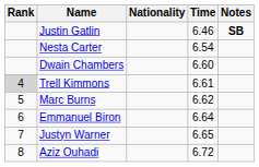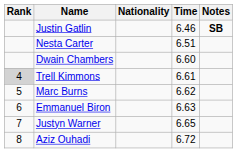 <table class="wikitable sortable" style="text-align:center">
 <tr>
 <th>Rank</th>
 <th>Name</th>
 <th>Nationality</th>
 <th>Time</th>
 <th>Notes</th>
 </tr>
 <tr>
 <td></td>
 <td align=left><a href='#'>Justin Gatlin</a></td>
 <td align=left></td>
 <td>6.46</td>
 <td><strong>SB</strong></td>
 </tr>
 <tr>
 <td></td>
 <td align=left><a href='#'>Nesta Carter</a></td>
 <td align=left></td>
-<td>6.54</td>
+<td>6.51</td>
 <td></td>
 </tr>
 <tr>
 <td></td>
 <td align=left><a href='#'>Dwain Chambers</a></td>
 <td align=left></td>
 <td>6.60</td>
 <td></td>
 </tr>
 <tr>
 <td style="background: lightgrey;">4</td>
 <td align=left><a href='#'>Trell Kimmons</a></td>
 <td align=left></td>
 <td>6.61</td>
 <td></td>
 </tr>
 <tr>
 <td>5</td>
 <td align=left><a href='#'>Marc Burns</a></td>
 <td align=left></td>
 <td>6.62</td>
 <td></td>
 </tr>
 <tr>
 <td>6</td>
 <td align=left><a href='#'>Emmanuel Biron</a></td>
 <td align=left></td>
-<td>6.64</td>
+<td>6.63</td>
 <td></td>
 </tr>
 <tr>
 <td>7</td>
 <td align=left><a href='#'>Justyn Warner</a></td>
 <td align=left></td>
 <td>6.65</td>
 <td></td>
 </tr>
 <tr>
 <td>8</td>
 <td align=left><a href='#'>Aziz Ouhadi</a></td>
 <td align=left></td>
 <td>6.72</td>
 <td></td>
 </tr>
 </table>
